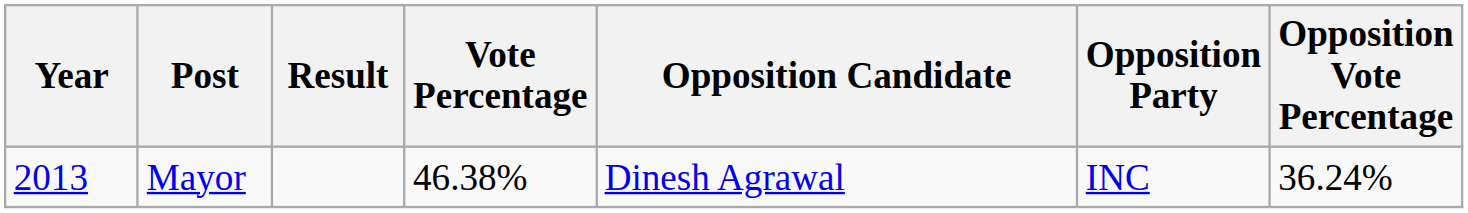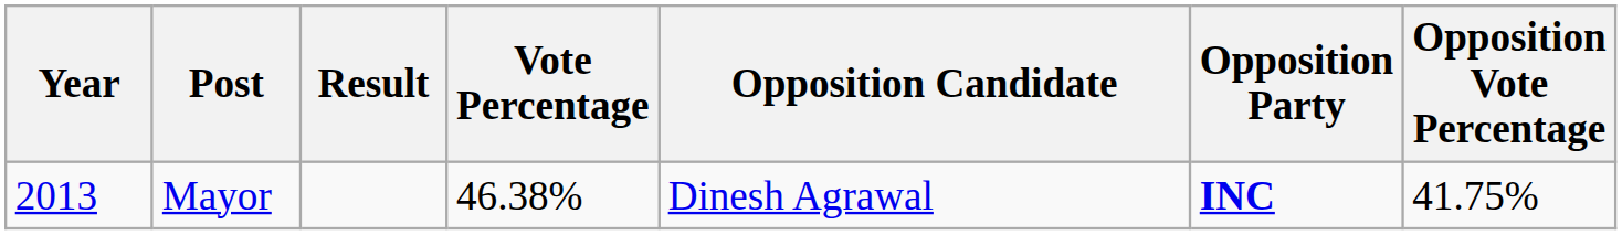 <table class="sortable wikitable">
 <tr>
 <th width=50>Year</th>
 <th width=50>Post</th>
 <th width=50>Result</th>
 <th width=70>Vote Percentage</th>
 <th width=200>Opposition Candidate</th>
 <th width=70>Opposition Party</th>
 <th width=70>Opposition Vote Percentage</th>
 </tr>
 <tr>
 <td><a href='#'>2013</a></td>
 <td><a href='#'>Mayor</a></td>
 <td></td>
 <td>46.38%</td>
 <td><a href='#'>Dinesh Agrawal</a></td>
-<td><a href='#'>INC</a></td>
-<td>36.24%</td>
+<td><strong><a href='#'>INC</a></strong></td>
+<td>41.75%</td>
 </tr>
 </table>
